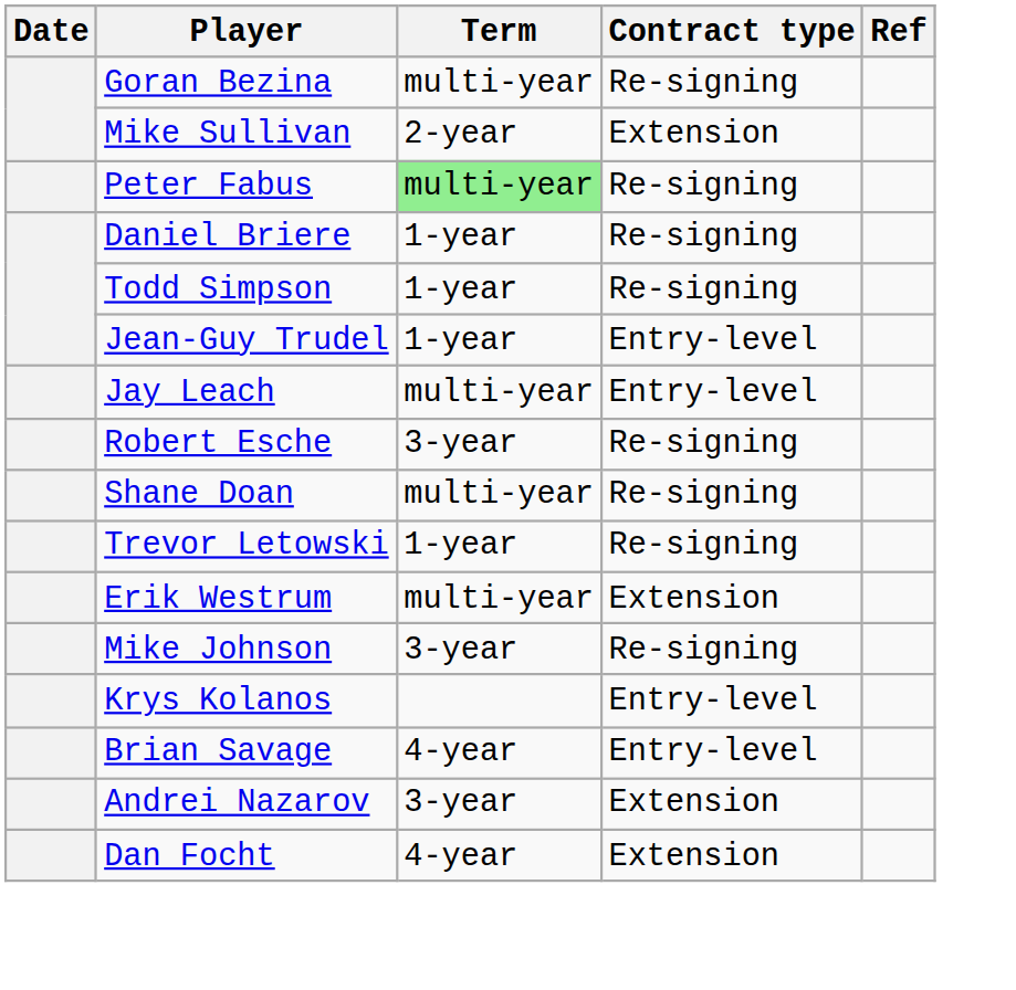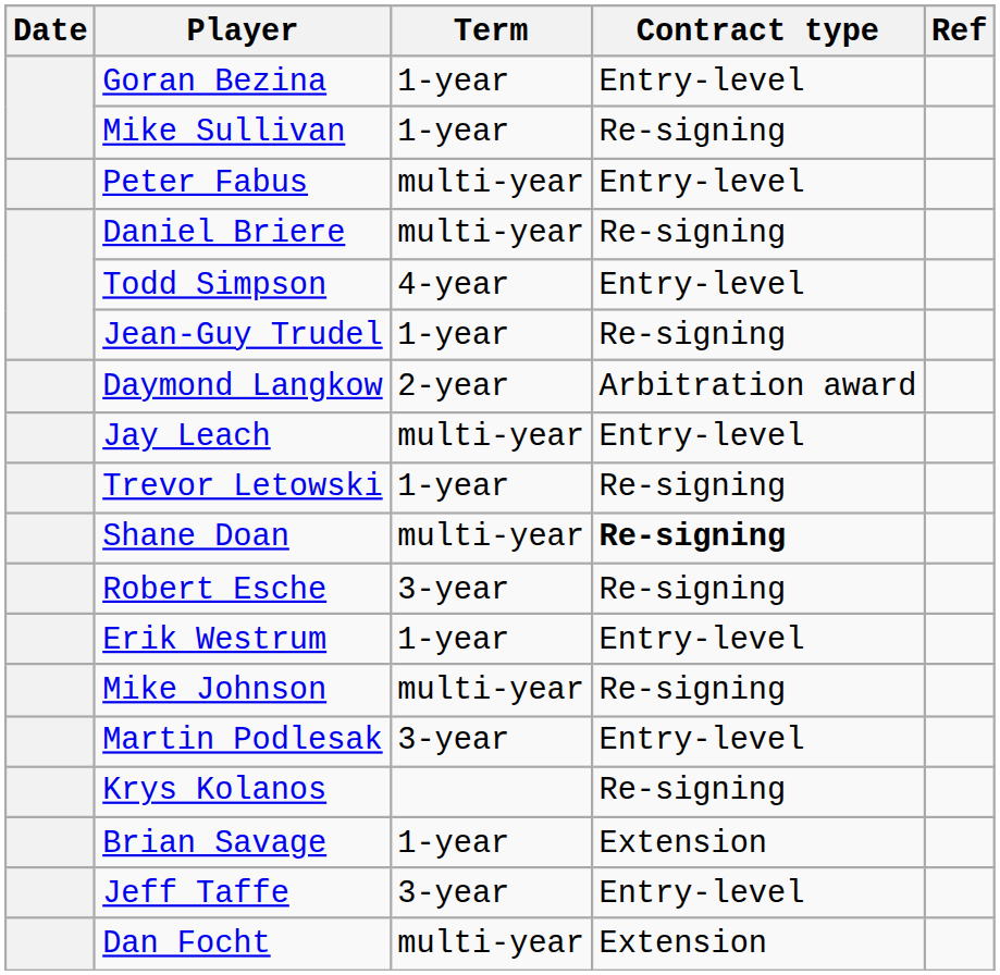 <table class="wikitable plainrowheaders">
 <tr style="background:#ddd; text-align:center;">
 <th>Date</th>
 <th>Player</th>
 <th>Term</th>
 <th>Contract type</th>
 <th>Ref</th>
 </tr>
 <tr>
 <th scope="row" rowspan=2></th>
 <td><a href='#'>Goran Bezina</a></td>
+<td>1-year</td>
+<td>Entry-level</td>
+<td></td>
+</tr>
+<tr>
+<td><a href='#'>Mike Sullivan</a></td>
+<td>1-year</td>
+<td>Re-signing</td>
+<td></td>
+</tr>
+<tr>
+<th scope="row"></th>
+<td><a href='#'>Peter Fabus</a></td>
+<td>multi-year</td>
+<td>Entry-level</td>
+<td></td>
+</tr>
+<tr>
+<th scope="row" rowspan=3></th>
+<td><a href='#'>Daniel Briere</a></td>
 <td>multi-year</td>
 <td>Re-signing</td>
 <td></td>
 </tr>
 <tr>
-<td><a href='#'>Mike Sullivan</a></td>
-<td>2-year</td>
-<td>Extension</td>
+<td><a href='#'>Todd Simpson</a></td>
+<td>4-year</td>
+<td>Entry-level</td>
 <td></td>
 </tr>
 <tr>
-<th scope="row"></th>
-<td><a href='#'>Peter Fabus</a></td>
-<td style="background: lightgreen;">multi-year</td>
-<td>Re-signing</td>
-<td></td>
-</tr>
-<tr>
-<th scope="row" rowspan=3></th>
-<td><a href='#'>Daniel Briere</a></td>
+<td><a href='#'>Jean-Guy Trudel</a></td>
 <td>1-year</td>
 <td>Re-signing</td>
 <td></td>
 </tr>
 <tr>
-<td><a href='#'>Todd Simpson</a></td>
-<td>1-year</td>
-<td>Re-signing</td>
-<td></td>
-</tr>
-<tr>
-<td><a href='#'>Jean-Guy Trudel</a></td>
-<td>1-year</td>
-<td>Entry-level</td>
+<th scope="row"></th>
+<td><a href='#'>Daymond Langkow</a></td>
+<td>2-year</td>
+<td>Arbitration award</td>
 <td></td>
 </tr>
 <tr>
 <th scope="row"></th>
 <td><a href='#'>Jay Leach</a></td>
 <td>multi-year</td>
 <td>Entry-level</td>
 <td></td>
 </tr>
 <tr>
 <th scope="row"></th>
+<td><a href='#'>Trevor Letowski</a></td>
+<td>1-year</td>
+<td>Re-signing</td>
+<td></td>
+</tr>
+<tr>
+<th scope="row"></th>
+<td><a href='#'>Shane Doan</a></td>
+<td>multi-year</td>
+<td><strong>Re-signing</strong></td>
+<td></td>
+</tr>
+<tr>
+<th scope="row"></th>
 <td><a href='#'>Robert Esche</a></td>
 <td>3-year</td>
 <td>Re-signing</td>
 <td></td>
 </tr>
 <tr>
 <th scope="row"></th>
-<td><a href='#'>Shane Doan</a></td>
+<td><a href='#'>Erik Westrum</a></td>
+<td>1-year</td>
+<td>Entry-level</td>
+<td></td>
+</tr>
+<tr>
+<th scope="row"></th>
+<td><a href='#'>Mike Johnson</a></td>
 <td>multi-year</td>
 <td>Re-signing</td>
 <td></td>
 </tr>
 <tr>
 <th scope="row"></th>
-<td><a href='#'>Trevor Letowski</a></td>
-<td>1-year</td>
-<td>Re-signing</td>
-<td></td>
-</tr>
-<tr>
-<th scope="row"></th>
-<td><a href='#'>Erik Westrum</a></td>
-<td>multi-year</td>
-<td>Extension</td>
-<td></td>
-</tr>
-<tr>
-<th scope="row"></th>
-<td><a href='#'>Mike Johnson</a></td>
+<td><a href='#'>Martin Podlesak</a></td>
 <td>3-year</td>
-<td>Re-signing</td>
+<td>Entry-level</td>
 <td></td>
 </tr>
 <tr>
 <th scope="row"></th>
 <td><a href='#'>Krys Kolanos</a></td>
 <td></td>
+<td>Re-signing</td>
+<td></td>
+</tr>
+<tr>
+<th scope="row"></th>
+<td><a href='#'>Brian Savage</a></td>
+<td>1-year</td>
+<td>Extension</td>
+<td></td>
+</tr>
+<tr>
+<th scope="row"></th>
+<td><a href='#'>Jeff Taffe</a></td>
+<td>3-year</td>
 <td>Entry-level</td>
 <td></td>
 </tr>
 <tr>
 <th scope="row"></th>
-<td><a href='#'>Brian Savage</a></td>
-<td>4-year</td>
-<td>Entry-level</td>
-<td></td>
-</tr>
-<tr>
-<th scope="row"></th>
-<td><a href='#'>Andrei Nazarov</a></td>
-<td>3-year</td>
-<td>Extension</td>
-<td></td>
-</tr>
-<tr>
-<th scope="row"></th>
 <td><a href='#'>Dan Focht</a></td>
-<td>4-year</td>
+<td>multi-year</td>
 <td>Extension</td>
 <td></td>
 </tr>
 </table>
